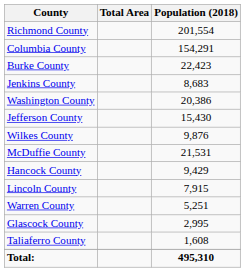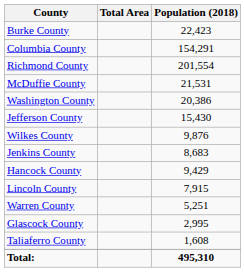 <table class="sortable wikitable">
 <tr>
 <th>County</th>
 <th>Total Area</th>
 <th>Population (2018)</th>
 </tr>
 <tr>
-<td><a href='#'>Richmond County</a></td>
+<td><a href='#'>Burke County</a></td>
 <td align="center"></td>
-<td align="center">201,554</td>
+<td align="center">22,423</td>
 </tr>
 <tr>
 <td><a href='#'>Columbia County</a></td>
 <td align="center"></td>
 <td align="center">154,291</td>
 </tr>
 <tr>
-<td><a href='#'>Burke County</a></td>
+<td><a href='#'>Richmond County</a></td>
 <td align="center"></td>
-<td align="center">22,423</td>
+<td align="center">201,554</td>
 </tr>
 <tr>
-<td><a href='#'>Jenkins County</a></td>
+<td><a href='#'>McDuffie County</a></td>
 <td align="center"></td>
-<td align="center">8,683</td>
+<td align="center">21,531</td>
 </tr>
 <tr>
 <td><a href='#'>Washington County</a></td>
 <td align="center"></td>
 <td align="center">20,386</td>
 </tr>
 <tr>
 <td><a href='#'>Jefferson County</a></td>
 <td align="center"></td>
 <td align="center">15,430</td>
 </tr>
 <tr>
 <td><a href='#'>Wilkes County</a></td>
 <td align="center"></td>
 <td align="center">9,876</td>
 </tr>
 <tr>
-<td><a href='#'>McDuffie County</a></td>
+<td><a href='#'>Jenkins County</a></td>
 <td align="center"></td>
-<td align="center">21,531</td>
+<td align="center">8,683</td>
 </tr>
 <tr>
 <td><a href='#'>Hancock County</a></td>
 <td align="center"></td>
 <td align="center">9,429</td>
 </tr>
 <tr>
 <td><a href='#'>Lincoln County</a></td>
 <td align="center"></td>
 <td align="center">7,915</td>
 </tr>
 <tr>
 <td><a href='#'>Warren County</a></td>
 <td align="center"></td>
 <td align="center">5,251</td>
 </tr>
 <tr>
 <td><a href='#'>Glascock County</a></td>
 <td align="center"></td>
 <td align="center">2,995</td>
 </tr>
 <tr>
 <td><a href='#'>Taliaferro County</a></td>
 <td align="center"></td>
 <td align="center">1,608</td>
 </tr>
 <tr | >
 </tr>
 <tr class="sortbottom">
 <td><strong>Total:</strong></td>
 <td align="center"><strong></strong></td>
 <td align="center"><strong>495,310</strong></td>
 </tr>
 </table>
